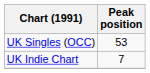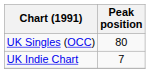 <table class="wikitable sortable" style="text-align:left;">
 <tr>
 <th>Chart (1991)</th>
 <th>Peak<br>position</th>
 </tr>
 <tr>
 <td><a href='#'>UK Singles</a> (<a href='#'>OCC</a>)</td>
-<td style="text-align:center;">53</td>
+<td style="text-align:center;">80</td>
 </tr>
 <tr>
 <td><a href='#'>UK Indie Chart</a></td>
 <td style="text-align:center;">7</td>
 </tr>
 <tr>
 </tr>
 </table>
